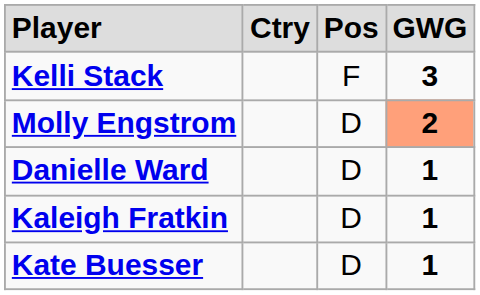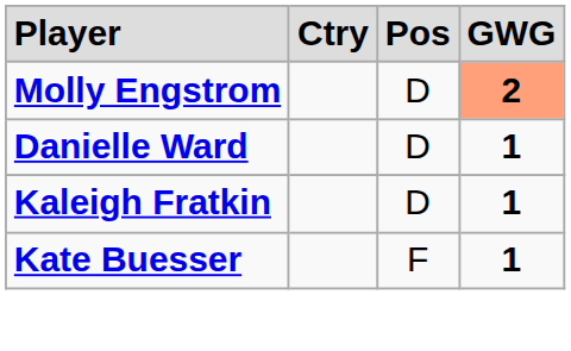 <table class="wikitable">
 <tr align="center" style="font-weight:bold; background-color:#dddddd;" |>
 <td align="left">Player</td>
 <td>Ctry</td>
 <td>Pos</td>
 <td>GWG</td>
-</tr>
-<tr align="center">
-<td align="left"><strong><a href='#'>Kelli Stack</a></strong></td>
-<td></td>
-<td>F</td>
-<td><strong>3</strong></td>
 </tr>
 <tr align="center">
 <td align="left"><strong><a href='#'>Molly Engstrom</a></strong></td>
 <td></td>
 <td>D</td>
 <td style="background: lightsalmon;"><strong>2</strong></td>
 </tr>
 <tr align="center">
 <td align="left"><strong><a href='#'>Danielle Ward</a></strong></td>
 <td></td>
 <td>D</td>
 <td><strong>1</strong></td>
 </tr>
 <tr align="center">
 <td align="left"><strong><a href='#'>Kaleigh Fratkin</a></strong></td>
 <td></td>
 <td>D</td>
 <td><strong>1</strong></td>
 </tr>
 <tr align="center">
 <td align="left"><strong><a href='#'>Kate Buesser</a></strong></td>
 <td></td>
-<td>D</td>
+<td>F</td>
 <td><strong>1</strong></td>
 </tr>
 </table>
